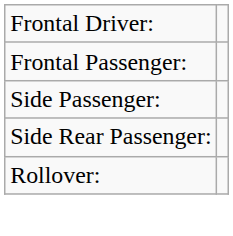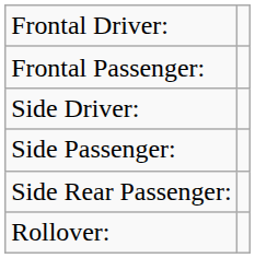 <table class="wikitable">
 <tr>
 <td>Frontal Driver:</td>
 <td></td>
 </tr>
 <tr>
 <td>Frontal Passenger:</td>
+<td></td>
+</tr>
+<tr>
+<td>Side Driver:</td>
 <td></td>
 </tr>
 <tr>
 <td>Side Passenger:</td>
 <td></td>
 </tr>
 <tr>
 <td>Side Rear Passenger:</td>
 <td></td>
 </tr>
 <tr>
 <td>Rollover:</td>
 <td></td>
 </tr>
 </table>
